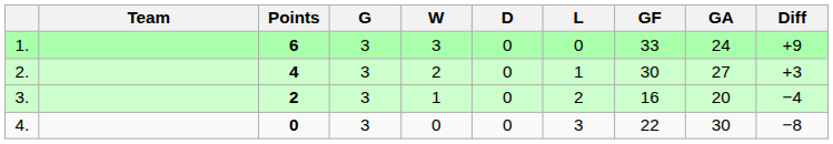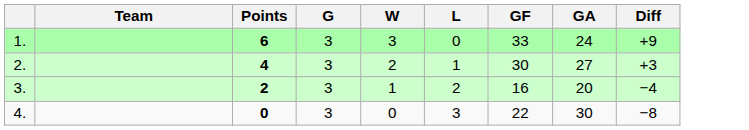 <table class=wikitable style="text-align:center">
 <tr bgcolor="#DCDCDC">
 <th width="25"></th>
 <th width="200">Team</th>
 <th width="60">Points</th>
 <th width="60">G</th>
 <th width="60">W</th>
-<th width="60">D</th>
 <th width="60">L</th>
 <th width="60">GF</th>
 <th width="60">GA</th>
 <th width="60">Diff</th>
 </tr>
 <tr bgcolor=#AAFFAA>
 <td>1.</td>
 <td align=left></td>
 <td><strong>6</strong></td>
 <td>3</td>
 <td>3</td>
 <td>0</td>
-<td>0</td>
 <td>33</td>
 <td>24</td>
 <td>+9</td>
 </tr>
 <tr bgcolor=#CCFFCC>
 <td>2.</td>
 <td align=left></td>
 <td><strong>4</strong></td>
 <td>3</td>
 <td>2</td>
-<td>0</td>
 <td>1</td>
 <td>30</td>
 <td>27</td>
 <td>+3</td>
 </tr>
 <tr bgcolor=#CCFFCC>
 <td>3.</td>
 <td align=left></td>
 <td><strong>2</strong></td>
 <td>3</td>
 <td>1</td>
-<td>0</td>
 <td>2</td>
 <td>16</td>
 <td>20</td>
 <td>−4</td>
 </tr>
 <tr>
 <td>4.</td>
 <td align=left></td>
 <td><strong>0</strong></td>
 <td>3</td>
 <td>0</td>
-<td>0</td>
 <td>3</td>
 <td>22</td>
 <td>30</td>
 <td>−8</td>
 </tr>
 </table>
